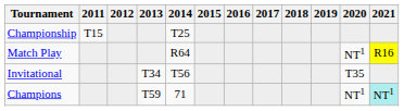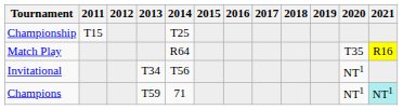 <table class="wikitable" style="text-align:center;">
 <tr>
 <th>Tournament</th>
 <th>2011</th>
 <th>2012</th>
 <th>2013</th>
 <th>2014</th>
 <th>2015</th>
 <th>2016</th>
 <th>2017</th>
 <th>2018</th>
 <th>2019</th>
 <th>2020</th>
 <th>2021</th>
 </tr>
 <tr>
 <td align="left"><a href='#'>Championship</a></td>
 <td>T15</td>
 <td style="background:#eeeeee;"></td>
 <td style="background:#eeeeee;"></td>
 <td>T25</td>
 <td style="background:#eeeeee;"></td>
 <td style="background:#eeeeee;"></td>
 <td style="background:#eeeeee;"></td>
 <td style="background:#eeeeee;"></td>
 <td style="background:#eeeeee;"></td>
 <td style="background:#eeeeee;"></td>
 <td style="background:#eeeeee;"></td>
 </tr>
 <tr>
 <td align="left"><a href='#'>Match Play</a></td>
 <td style="background:#eeeeee;"></td>
 <td style="background:#eeeeee;"></td>
 <td style="background:#eeeeee;"></td>
 <td>R64</td>
 <td style="background:#eeeeee;"></td>
 <td style="background:#eeeeee;"></td>
 <td style="background:#eeeeee;"></td>
 <td style="background:#eeeeee;"></td>
 <td style="background:#eeeeee;"></td>
-<td>NT<sup>1</sup></td>
+<td>T35</td>
 <td style="background:yellow;">R16</td>
 </tr>
 <tr>
 <td align="left"><a href='#'>Invitational</a></td>
 <td style="background:#eeeeee;"></td>
 <td style="background:#eeeeee;"></td>
 <td>T34</td>
 <td>T56</td>
 <td style="background:#eeeeee;"></td>
 <td style="background:#eeeeee;"></td>
 <td style="background:#eeeeee;"></td>
 <td style="background:#eeeeee;"></td>
 <td style="background:#eeeeee;"></td>
-<td>T35</td>
+<td>NT<sup>1</sup></td>
 <td style="background:#eeeeee;"></td>
 </tr>
 <tr>
 <td align="left"><a href='#'>Champions</a></td>
 <td style="background:#eeeeee;"></td>
 <td style="background:#eeeeee;"></td>
 <td>T59</td>
 <td>71</td>
 <td style="background:#eeeeee;"></td>
 <td style="background:#eeeeee;"></td>
 <td style="background:#eeeeee;"></td>
 <td style="background:#eeeeee;"></td>
 <td style="background:#eeeeee;"></td>
 <td>NT<sup>1</sup></td>
 <td style="background: paleturquoise;">NT<sup>1</sup></td>
 </tr>
 </table>
